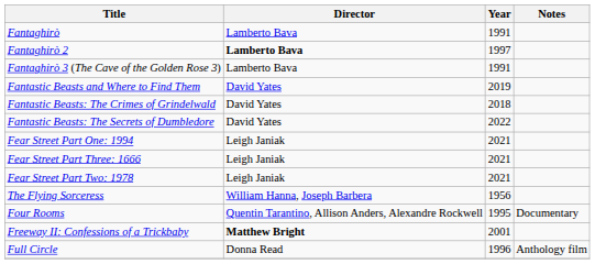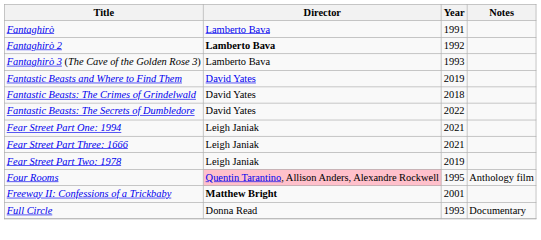 <table class="wikitable">
 <tr>
 <th>Title</th>
 <th>Director</th>
 <th>Year</th>
 <th>Notes</th>
 </tr>
 <tr>
 <td><em><a href='#'>Fantaghirò</a></em></td>
 <td><a href='#'>Lamberto Bava</a></td>
 <td>1991</td>
 <td></td>
 </tr>
 <tr>
 <td><em><a href='#'>Fantaghirò 2</a></em></td>
 <td><strong>Lamberto Bava</strong></td>
-<td>1997</td>
+<td>1992</td>
 <td></td>
 </tr>
 <tr>
 <td><em><a href='#'>Fantaghirò 3</a></em> (<em>The Cave of the Golden Rose 3</em>)</td>
 <td>Lamberto Bava</td>
-<td>1991</td>
+<td>1993</td>
 <td></td>
 </tr>
 <tr>
 <td><em><a href='#'>Fantastic Beasts and Where to Find Them</a></em></td>
 <td><a href='#'>David Yates</a></td>
 <td>2019</td>
 <td></td>
 </tr>
 <tr>
 <td><em><a href='#'>Fantastic Beasts: The Crimes of Grindelwald</a></em></td>
 <td>David Yates</td>
 <td>2018</td>
 <td></td>
 </tr>
 <tr>
 <td><em><a href='#'>Fantastic Beasts: The Secrets of Dumbledore</a></em></td>
 <td>David Yates</td>
 <td>2022</td>
 <td></td>
 </tr>
 <tr>
 <td><em><a href='#'>Fear Street Part One: 1994</a></em></td>
 <td>Leigh Janiak</td>
 <td>2021</td>
 <td></td>
 </tr>
 <tr>
 <td><em><a href='#'>Fear Street Part Three: 1666</a></em></td>
 <td>Leigh Janiak</td>
 <td>2021</td>
 <td></td>
 </tr>
 <tr>
 <td><em><a href='#'>Fear Street Part Two: 1978</a></em></td>
 <td>Leigh Janiak</td>
-<td>2021</td>
-<td></td>
-</tr>
-<tr>
-<td><em><a href='#'>The Flying Sorceress</a></em></td>
-<td><a href='#'>William Hanna</a>, <a href='#'>Joseph Barbera</a></td>
-<td>1956</td>
+<td>2019</td>
 <td></td>
 </tr>
 <tr>
 <td><em><a href='#'>Four Rooms</a></em></td>
-<td><a href='#'>Quentin Tarantino</a>, Allison Anders, Alexandre Rockwell</td>
+<td style="background: pink;"><a href='#'>Quentin Tarantino</a>, Allison Anders, Alexandre Rockwell</td>
 <td>1995</td>
-<td>Documentary</td>
+<td>Anthology film</td>
 </tr>
 <tr>
 <td><em><a href='#'>Freeway II: Confessions of a Trickbaby</a></em></td>
 <td><strong>Matthew Bright</strong></td>
 <td>2001</td>
 <td></td>
 </tr>
 <tr>
 <td><em><a href='#'>Full Circle</a></em></td>
 <td>Donna Read</td>
-<td>1996</td>
-<td>Anthology film</td>
+<td>1993</td>
+<td>Documentary</td>
 </tr>
 <tr>
 </tr>
 </table>
